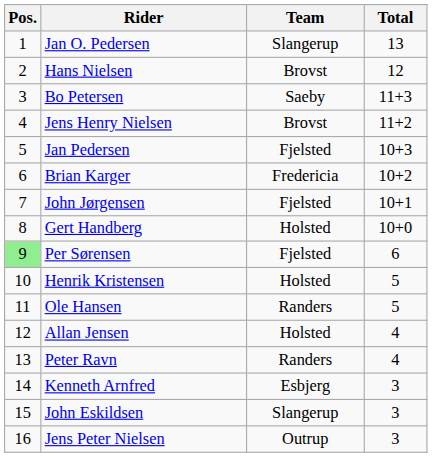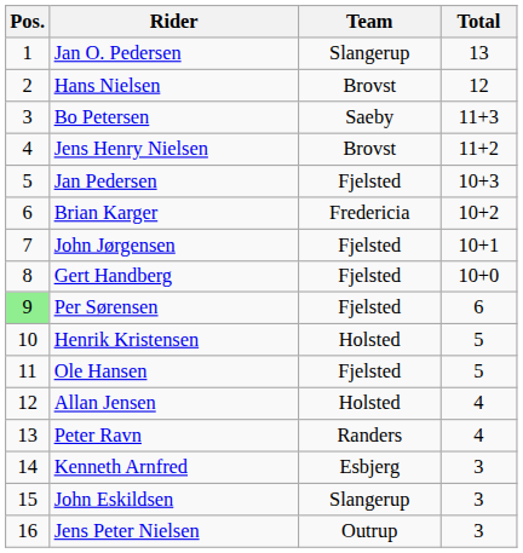 <table class=wikitable style="font-size:93%;">
 <tr>
 <th width=25px>Pos.</th>
 <th width=180px>Rider</th>
 <th width=100px>Team</th>
 <th width=50px>Total</th>
 </tr>
 <tr align=center>
 <td>1</td>
 <td align=left><a href='#'>Jan O. Pedersen</a></td>
 <td>Slangerup</td>
 <td>13</td>
 </tr>
 <tr align=center>
 <td>2</td>
 <td align=left><a href='#'>Hans Nielsen</a></td>
 <td>Brovst</td>
 <td>12</td>
 </tr>
 <tr align=center>
 <td>3</td>
 <td align=left><a href='#'>Bo Petersen</a></td>
 <td>Saeby</td>
 <td>11+3</td>
 </tr>
 <tr align=center>
 <td>4</td>
 <td align=left><a href='#'>Jens Henry Nielsen</a></td>
 <td>Brovst</td>
 <td>11+2</td>
 </tr>
 <tr align=center>
 <td>5</td>
 <td align=left><a href='#'>Jan Pedersen</a></td>
 <td>Fjelsted</td>
 <td>10+3</td>
 </tr>
 <tr align=center>
 <td>6</td>
 <td align=left><a href='#'>Brian Karger</a></td>
 <td>Fredericia</td>
 <td>10+2</td>
 </tr>
 <tr align=center>
 <td>7</td>
 <td align=left><a href='#'>John Jørgensen</a></td>
 <td>Fjelsted</td>
 <td>10+1</td>
 </tr>
 <tr align=center>
 <td>8</td>
 <td align=left><a href='#'>Gert Handberg</a></td>
-<td>Holsted</td>
+<td>Fjelsted</td>
 <td>10+0</td>
 </tr>
 <tr align=center>
 <td style="background: lightgreen;">9</td>
 <td align=left><a href='#'>Per Sørensen</a></td>
 <td>Fjelsted</td>
 <td>6</td>
 </tr>
 <tr align=center>
 <td>10</td>
 <td align=left><a href='#'>Henrik Kristensen</a></td>
 <td>Holsted</td>
 <td>5</td>
 </tr>
 <tr align=center>
 <td>11</td>
 <td align=left><a href='#'>Ole Hansen</a></td>
-<td>Randers</td>
+<td>Fjelsted</td>
 <td>5</td>
 </tr>
 <tr align=center>
 <td>12</td>
 <td align=left><a href='#'>Allan Jensen</a></td>
 <td>Holsted</td>
 <td>4</td>
 </tr>
 <tr align=center>
 <td>13</td>
 <td align=left><a href='#'>Peter Ravn</a></td>
 <td>Randers</td>
 <td>4</td>
 </tr>
 <tr align=center>
 <td>14</td>
 <td align=left><a href='#'>Kenneth Arnfred</a></td>
 <td>Esbjerg</td>
 <td>3</td>
 </tr>
 <tr align=center>
 <td>15</td>
 <td align=left><a href='#'>John Eskildsen</a></td>
 <td>Slangerup</td>
 <td>3</td>
 </tr>
 <tr align=center>
 <td>16</td>
 <td align=left><a href='#'>Jens Peter Nielsen</a></td>
 <td>Outrup</td>
 <td>3</td>
 </tr>
 </table>
